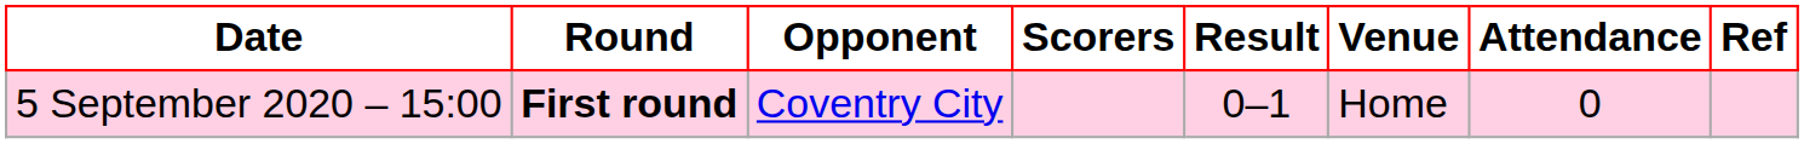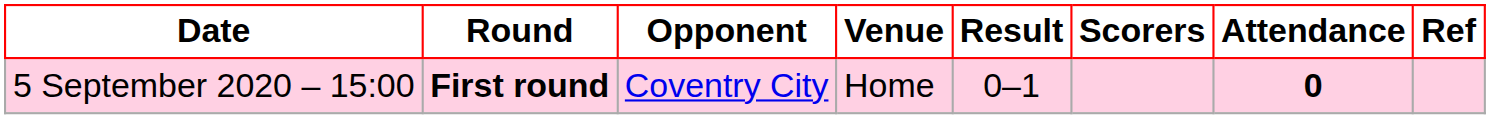 <table class="wikitable">
 <tr>
 <th style="background:#FFFFFF; color:black; border:1px solid red;">Date</th>
 <th style="background:#FFFFFF; color:black; border:1px solid red;">Round</th>
 <th style="background:#FFFFFF; color:black; border:1px solid red;">Opponent</th>
+<th style="background:#FFFFFF; color:black; border:1px solid red;">Venue</th>
+<th style="background:#FFFFFF; color:black; border:1px solid red;">Result</th>
 <th style="background:#FFFFFF; color:black; border:1px solid red;">Scorers</th>
-<th style="background:#FFFFFF; color:black; border:1px solid red;">Result</th>
-<th style="background:#FFFFFF; color:black; border:1px solid red;">Venue</th>
 <th style="background:#FFFFFF; color:black; border:1px solid red;">Attendance</th>
 <th style="background:#FFFFFF; color:black; border:1px solid red;">Ref</th>
 </tr>
 <tr bgcolor = #ffd0e3>
 <td>5 September 2020 – 15:00</td>
 <td align="left"><strong>First round</strong></td>
 <td><a href='#'>Coventry City</a></td>
+<td>Home</td>
+<td align="center">0–1</td>
 <td></td>
-<td align="center">0–1</td>
-<td>Home</td>
-<td align="center">0</td>
+<td align="center"><strong>0</strong></td>
 <td></td>
 </tr>
 </table>
